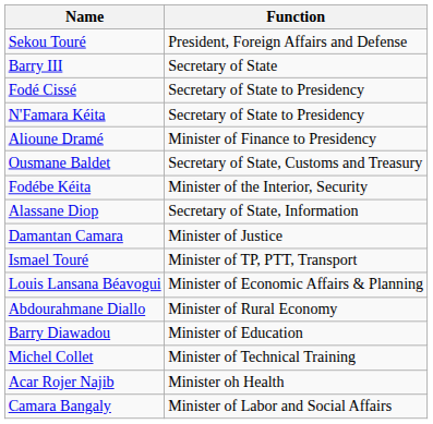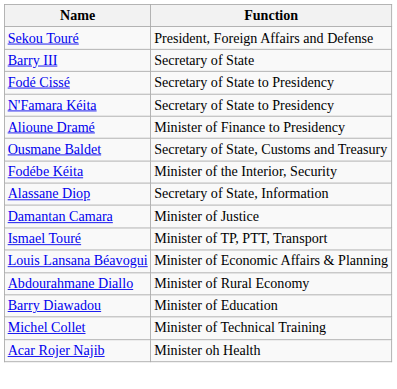 <table class=wikitable>
 <tr>
 <th>Name</th>
 <th>Function</th>
 </tr>
 <tr>
 <td><a href='#'>Sekou Touré</a></td>
 <td>President, Foreign Affairs and Defense</td>
 </tr>
 <tr>
 <td><a href='#'>Barry III</a></td>
 <td>Secretary of State</td>
 </tr>
 <tr>
 <td><a href='#'>Fodé Cissé</a></td>
 <td>Secretary of State to Presidency</td>
 </tr>
 <tr>
 <td><a href='#'>N'Famara Kéita</a></td>
 <td>Secretary of State to Presidency</td>
 </tr>
 <tr>
 <td><a href='#'>Alioune Dramé</a></td>
 <td>Minister of Finance to Presidency</td>
 </tr>
 <tr>
 <td><a href='#'>Ousmane Baldet</a></td>
 <td>Secretary of State, Customs and Treasury</td>
 </tr>
 <tr>
 <td><a href='#'>Fodébe Kéita</a></td>
 <td>Minister of the Interior, Security</td>
 </tr>
 <tr>
 <td><a href='#'>Alassane Diop</a></td>
 <td>Secretary of State, Information</td>
 </tr>
 <tr>
 <td><a href='#'>Damantan Camara</a></td>
 <td>Minister of Justice</td>
 </tr>
 <tr>
 <td><a href='#'>Ismael Touré</a></td>
 <td>Minister of TP, PTT, Transport</td>
 </tr>
 <tr>
 <td><a href='#'>Louis Lansana Béavogui</a></td>
 <td>Minister of Economic Affairs & Planning</td>
 </tr>
 <tr>
 <td><a href='#'>Abdourahmane Diallo</a></td>
 <td>Minister of Rural Economy</td>
 </tr>
 <tr>
 <td><a href='#'>Barry Diawadou</a></td>
 <td>Minister of Education</td>
 </tr>
 <tr>
 <td><a href='#'>Michel Collet</a></td>
 <td>Minister of Technical Training</td>
 </tr>
 <tr>
 <td><a href='#'>Acar Rojer Najib</a></td>
 <td>Minister oh Health</td>
 </tr>
-<tr>
-<td><a href='#'>Camara Bangaly</a></td>
-<td>Minister of Labor and Social Affairs</td>
-</tr>
 </table>
